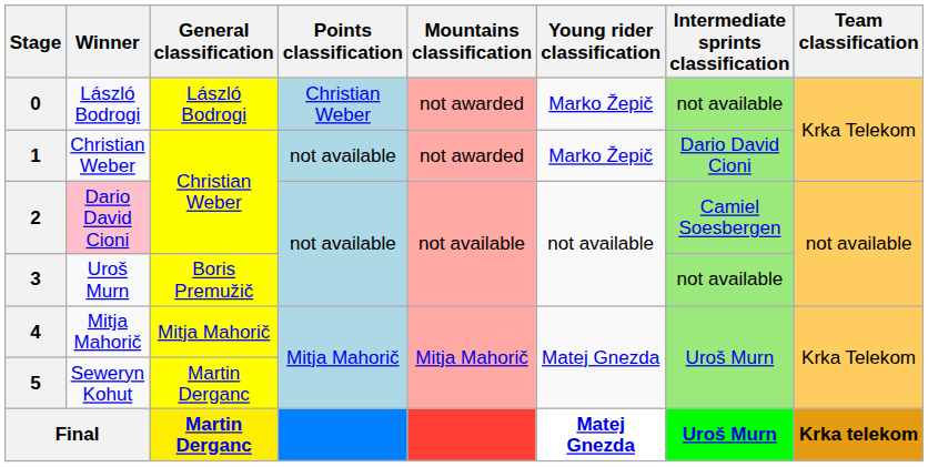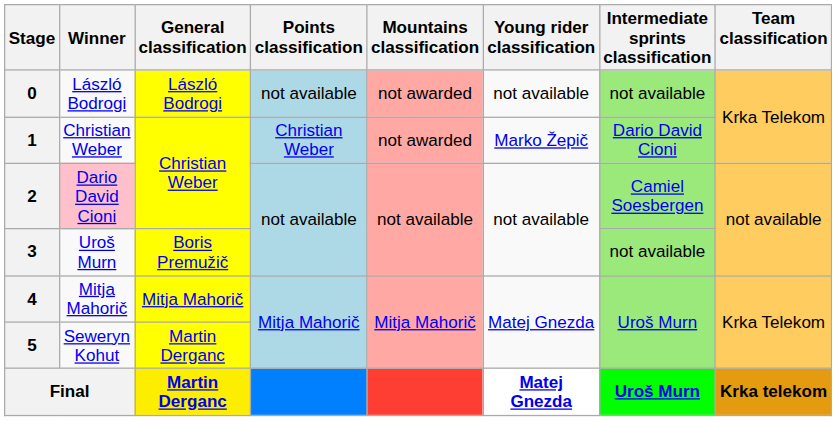 <table class="wikitable" style="text-align: center; font-size:smaller;">
 <tr>
 <th style="width:1%;">Stage</th>
 <th style="width:14%;">Winner</th>
 <th style="width:13%;">General<br>classification<br></th>
 <th style="width:12%;">Points<br>classification<br></th>
 <th style="width:12%;">Mountains<br>classification<br></th>
 <th style="width:12%;">Young rider<br>classification<br></th>
 <th style="width:14%;">Intermediate sprints<br>classification<br></th>
 <th style="width:9%;">Team<br>classification<br><br></th>
 </tr>
 <tr>
 <th>0</th>
 <td><a href='#'>László Bodrogi</a></td>
 <td style="background:yellow;"><a href='#'>László Bodrogi</a></td>
-<td style="background:lightblue;"><a href='#'>Christian Weber</a></td>
+<td style="background:lightblue;">not available</td>
 <td style="background:#FFA8A4;">not awarded</td>
-<td><a href='#'>Marko Žepič</a></td>
+<td>not available</td>
 <td style="background:#9CE97B;">not available</td>
 <td style="background:#FFCD5F;" rowspan=2>Krka Telekom</td>
 </tr>
 <tr>
 <th>1</th>
 <td><a href='#'>Christian Weber</a></td>
 <td style="background:yellow;" rowspan=2><a href='#'>Christian Weber</a></td>
-<td style="background:lightblue;">not available</td>
+<td style="background:lightblue;"><a href='#'>Christian Weber</a></td>
 <td style="background:#FFA8A4;">not awarded</td>
 <td><a href='#'>Marko Žepič</a></td>
 <td style="background:#9CE97B;"><a href='#'>Dario David Cioni</a></td>
 </tr>
 <tr>
 <th>2</th>
 <td style="background: pink;"><a href='#'>Dario David Cioni</a></td>
 <td rowspan=2 style="background:lightblue;">not available</td>
 <td style="background:#FFA8A4;" rowspan=2>not available</td>
 <td rowspan=2>not available</td>
 <td style="background:#9CE97B;"><a href='#'>Camiel Soesbergen</a></td>
 <td style="background:#FFCD5F;" rowspan=2>not available</td>
 </tr>
 <tr>
 <th>3</th>
 <td><a href='#'>Uroš Murn</a></td>
 <td style="background:yellow;"><a href='#'>Boris Premužič</a></td>
 <td style="background:#9CE97B;">not available</td>
 </tr>
 <tr>
 <th>4</th>
 <td><a href='#'>Mitja Mahorič</a></td>
 <td style="background:yellow;"><a href='#'>Mitja Mahorič</a></td>
 <td style="background:lightblue;" rowspan=2><a href='#'>Mitja Mahorič</a></td>
 <td style="background:#FFA8A4;" rowspan=2><a href='#'>Mitja Mahorič</a></td>
 <td rowspan=2><a href='#'>Matej Gnezda</a></td>
 <td rowspan=2 style="background:#9CE97B;"><a href='#'>Uroš Murn</a></td>
 <td rowspan=2 style="background:#FFCD5F;">Krka Telekom</td>
 </tr>
 <tr>
 <th>5</th>
 <td><a href='#'>Seweryn Kohut</a></td>
 <td style="background:yellow;"><a href='#'>Martin Derganc</a></td>
 </tr>
 <tr>
 <th colspan=2><strong>Final</strong></th>
 <th style="background:#FDEE00;"><a href='#'>Martin Derganc</a></th>
 <th style="background:#007FFF;"></th>
 <th style="background:#FF3E33;"></th>
 <th style="background:white;"><a href='#'>Matej Gnezda</a></th>
 <th style="background:#00FF00;"><a href='#'>Uroš Murn</a></th>
 <th style="background:#E49B0F;">Krka telekom</th>
 </tr>
 </table>
